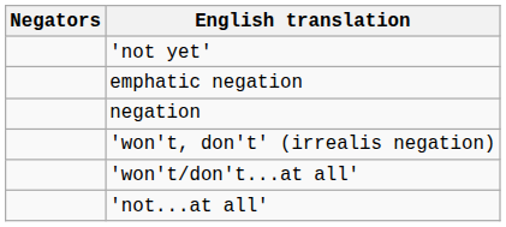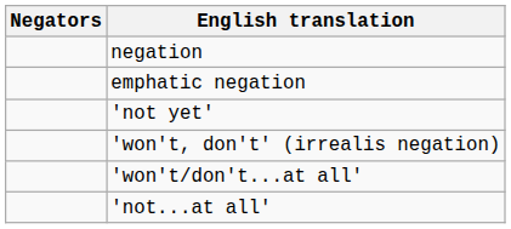 <table class="wikitable">
 <tr>
 <th>Negators</th>
 <th>English translation</th>
 </tr>
 <tr>
 <td></td>
-<td>'not yet'</td>
+<td>negation</td>
 </tr>
 <tr>
 <td></td>
 <td>emphatic negation</td>
 </tr>
 <tr>
 <td></td>
-<td>negation</td>
+<td>'not yet'</td>
 </tr>
 <tr>
 <td></td>
 <td>'won't, don't' (irrealis negation)</td>
 </tr>
 <tr>
 <td></td>
 <td>'won't/don't...at all'</td>
 </tr>
 <tr>
 <td></td>
 <td>'not...at all'</td>
 </tr>
 </table>
